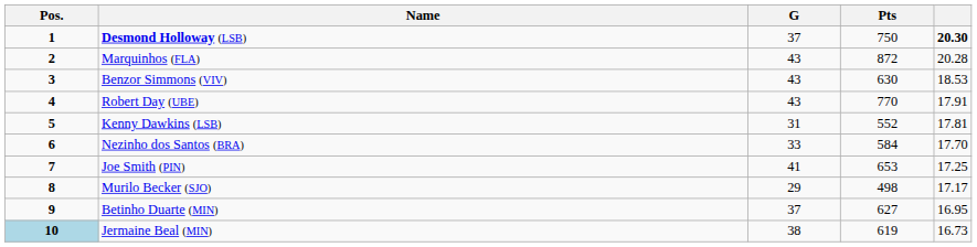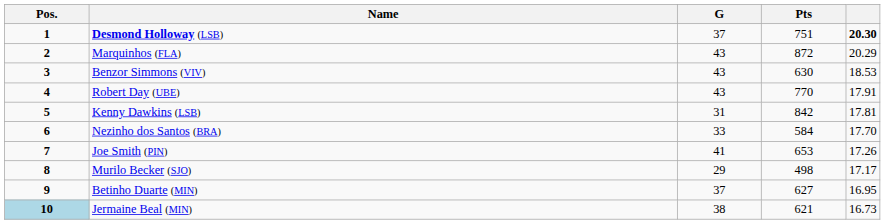 <table class="wikitable" style="width:90%;">
 <tr>
 <th style="width:10%;">Pos.</th>
 <th style="width:70%;">Name</th>
 <th style="width:10%;">G</th>
 <th style="width:10%;">Pts</th>
 <th style="width:10%;"></th>
 </tr>
 <tr align=center>
 <td><strong>1</strong></td>
 <td align=left> <strong><a href='#'>Desmond Holloway</a></strong> <small>(<a href='#'>LSB</a>)</small></td>
 <td>37</td>
-<td>750</td>
+<td>751</td>
 <td><strong>20.30</strong></td>
 </tr>
 <tr align=center>
 <td><strong>2</strong></td>
 <td align=left> <a href='#'>Marquinhos</a> <small>(<a href='#'>FLA</a>)</small></td>
 <td>43</td>
 <td>872</td>
-<td>20.28</td>
+<td>20.29</td>
 </tr>
 <tr align=center>
 <td><strong>3</strong></td>
 <td align=left> <a href='#'>Benzor Simmons</a> <small>(<a href='#'>VIV</a>)</small></td>
 <td>43</td>
 <td>630</td>
 <td>18.53</td>
 </tr>
 <tr align=center>
 <td><strong>4</strong></td>
 <td align=left> <a href='#'>Robert Day</a> <small>(<a href='#'>UBE</a>)</small></td>
 <td>43</td>
 <td>770</td>
 <td>17.91</td>
 </tr>
 <tr align=center>
 <td><strong>5</strong></td>
 <td align=left> <a href='#'>Kenny Dawkins</a> <small>(<a href='#'>LSB</a>)</small></td>
 <td>31</td>
-<td>552</td>
+<td>842</td>
 <td>17.81</td>
 </tr>
 <tr align=center>
 <td><strong>6</strong></td>
 <td align=left> <a href='#'>Nezinho dos Santos</a> <small>(<a href='#'>BRA</a>)</small></td>
 <td>33</td>
 <td>584</td>
 <td>17.70</td>
 </tr>
 <tr align=center>
 <td><strong>7</strong></td>
 <td align=left> <a href='#'>Joe Smith</a> <small>(<a href='#'>PIN</a>)</small></td>
 <td>41</td>
 <td>653</td>
-<td>17.25</td>
+<td>17.26</td>
 </tr>
 <tr align=center>
 <td><strong>8</strong></td>
 <td align=left> <a href='#'>Murilo Becker</a> <small>(<a href='#'>SJO</a>)</small></td>
 <td>29</td>
 <td>498</td>
 <td>17.17</td>
 </tr>
 <tr align=center>
 <td><strong>9</strong></td>
 <td align=left> <a href='#'>Betinho Duarte</a> <small>(<a href='#'>MIN</a>)</small></td>
 <td>37</td>
 <td>627</td>
 <td>16.95</td>
 </tr>
 <tr align=center>
 <td style="background: lightblue;"><strong>10</strong></td>
 <td align=left> <a href='#'>Jermaine Beal</a> <small>(<a href='#'>MIN</a>)</small></td>
 <td>38</td>
-<td>619</td>
+<td>621</td>
 <td>16.73</td>
 </tr>
 </table>
